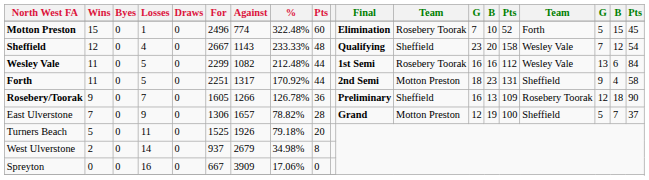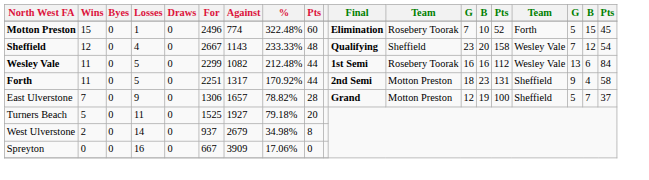 <table style="font-size: 85%; text-align: left;" class="wikitable">
 <tr>
 <th style="color:crimson">North West FA</th>
 <th style="color:crimson">Wins</th>
 <th style="color:crimson">Byes</th>
 <th style="color:crimson">Losses</th>
 <th style="color:crimson">Draws</th>
 <th style="color:crimson">For</th>
 <th style="color:crimson">Against</th>
 <th style="color:crimson">%</th>
 <th style="color:crimson">Pts</th>
 <th></th>
 <th style="color:green">Final</th>
 <th style="color:green">Team</th>
 <th style="color:green">G</th>
 <th style="color:green">B</th>
 <th style="color:green">Pts</th>
 <th style="color:green">Team</th>
 <th style="color:green">G</th>
 <th style="color:green">B</th>
 <th style="color:green">Pts</th>
 </tr>
 <tr>
 </tr>
 <tr>
 </tr>
 <tr>
 <td><strong>	Motton Preston	</strong></td>
 <td>15</td>
 <td>0</td>
 <td>1</td>
 <td>0</td>
 <td>2496</td>
 <td>774</td>
 <td>322.48%</td>
 <td>60</td>
 <td></td>
 <td><strong>Elimination</strong></td>
 <td>Rosebery Toorak</td>
 <td>7</td>
 <td>10</td>
 <td>52</td>
 <td>Forth</td>
 <td>5</td>
 <td>15</td>
 <td>45</td>
 </tr>
 <tr>
 <td><strong>	Sheffield	</strong></td>
 <td>12</td>
 <td>0</td>
 <td>4</td>
 <td>0</td>
 <td>2667</td>
 <td>1143</td>
 <td>233.33%</td>
 <td>48</td>
 <td></td>
 <td><strong>Qualifying</strong></td>
 <td>Sheffield</td>
 <td>23</td>
 <td>20</td>
 <td>158</td>
 <td>Wesley Vale</td>
 <td>7</td>
 <td>12</td>
 <td>54</td>
 </tr>
 <tr>
 <td><strong>	Wesley Vale	</strong></td>
 <td>11</td>
 <td>0</td>
 <td>5</td>
 <td>0</td>
 <td>2299</td>
 <td>1082</td>
 <td>212.48%</td>
 <td>44</td>
 <td></td>
 <td><strong>1st Semi</strong></td>
 <td>Rosebery Toorak</td>
 <td>16</td>
 <td>16</td>
 <td>112</td>
 <td>Wesley Vale</td>
 <td>13</td>
 <td>6</td>
 <td>84</td>
 </tr>
 <tr>
 <td><strong>	Forth	</strong></td>
 <td>11</td>
 <td>0</td>
 <td>5</td>
 <td>0</td>
 <td>2251</td>
 <td>1317</td>
 <td>170.92%</td>
 <td>44</td>
 <td></td>
 <td><strong>2nd Semi</strong></td>
 <td>Motton Preston</td>
 <td>18</td>
 <td>23</td>
 <td>131</td>
 <td>Sheffield</td>
 <td>9</td>
 <td>4</td>
 <td>58</td>
 </tr>
 <tr>
-<td><strong>	Rosebery/Toorak	</strong></td>
-<td>9</td>
-<td>0</td>
-<td>7</td>
-<td>0</td>
-<td>1605</td>
-<td>1266</td>
-<td>126.78%</td>
-<td>36</td>
-<td></td>
-<td><strong>Preliminary</strong></td>
-<td>Sheffield</td>
-<td>16</td>
-<td>13</td>
-<td>109</td>
-<td>Rosebery Toorak</td>
-<td>12</td>
-<td>18</td>
-<td>90</td>
-</tr>
-<tr>
 <td>East Ulverstone</td>
 <td>7</td>
 <td>0</td>
 <td>9</td>
 <td>0</td>
 <td>1306</td>
 <td>1657</td>
 <td>78.82%</td>
 <td>28</td>
 <td></td>
 <td><strong>Grand</strong></td>
 <td>Motton Preston</td>
 <td>12</td>
 <td>19</td>
 <td>100</td>
 <td>Sheffield</td>
 <td>5</td>
 <td>7</td>
 <td>37</td>
 </tr>
 <tr>
 <td>Turners Beach</td>
 <td>5</td>
 <td>0</td>
 <td>11</td>
 <td>0</td>
 <td>1525</td>
-<td>1926</td>
+<td>1927</td>
 <td>79.18%</td>
 <td>20</td>
 <td></td>
 </tr>
 <tr>
 <td>West Ulverstone</td>
 <td>2</td>
 <td>0</td>
 <td>14</td>
 <td>0</td>
 <td>937</td>
 <td>2679</td>
 <td>34.98%</td>
 <td>8</td>
 <td></td>
 </tr>
 <tr>
 <td>Spreyton</td>
 <td>0</td>
 <td>0</td>
 <td>16</td>
 <td>0</td>
 <td>667</td>
 <td>3909</td>
 <td>17.06%</td>
 <td>0</td>
 <td></td>
 </tr>
 <tr>
 </tr>
 </table>
